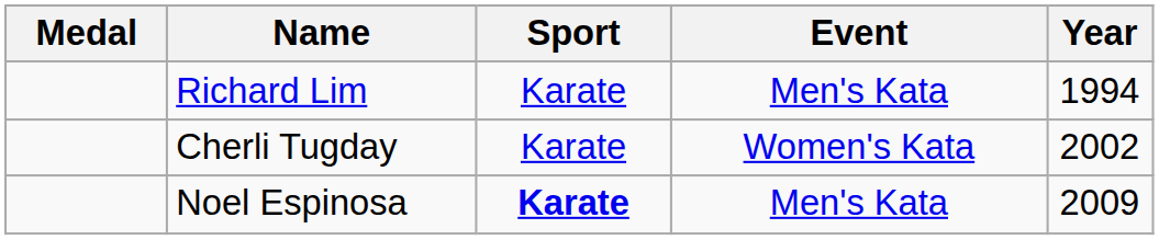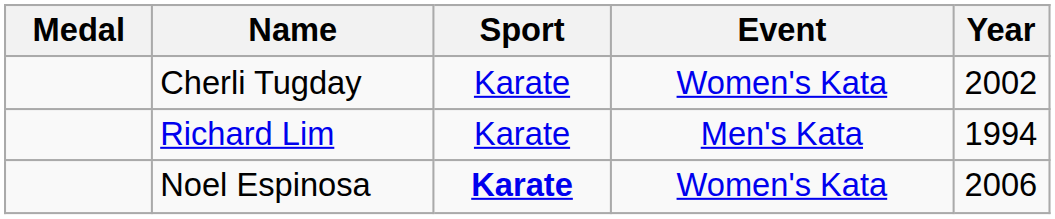 <table class="wikitable"  style="font-size:100%;  text-align:center;">
 <tr>
 <th width="65">Medal</th>
 <th width="130">Name</th>
 <th width="80">Sport</th>
 <th width="160">Event</th>
 <th width="40">Year</th>
 </tr>
 <tr>
 <td></td>
+<td align=left>Cherli Tugday</td>
+<td><a href='#'>Karate</a></td>
+<td><a href='#'>Women's Kata</a></td>
+<td>2002</td>
+</tr>
+<tr>
+<td></td>
 <td align=left><a href='#'>Richard Lim</a></td>
 <td><a href='#'>Karate</a></td>
 <td><a href='#'>Men's Kata</a></td>
 <td>1994</td>
 </tr>
 <tr>
 <td></td>
-<td align=left>Cherli Tugday</td>
-<td><a href='#'>Karate</a></td>
-<td><a href='#'>Women's Kata</a></td>
-<td>2002</td>
-</tr>
-<tr>
-<td></td>
 <td align=left>Noel Espinosa</td>
 <td><strong><a href='#'>Karate</a></strong></td>
-<td><a href='#'>Men's Kata</a></td>
-<td>2009</td>
+<td><a href='#'>Women's Kata</a></td>
+<td>2006</td>
 </tr>
 </table>
